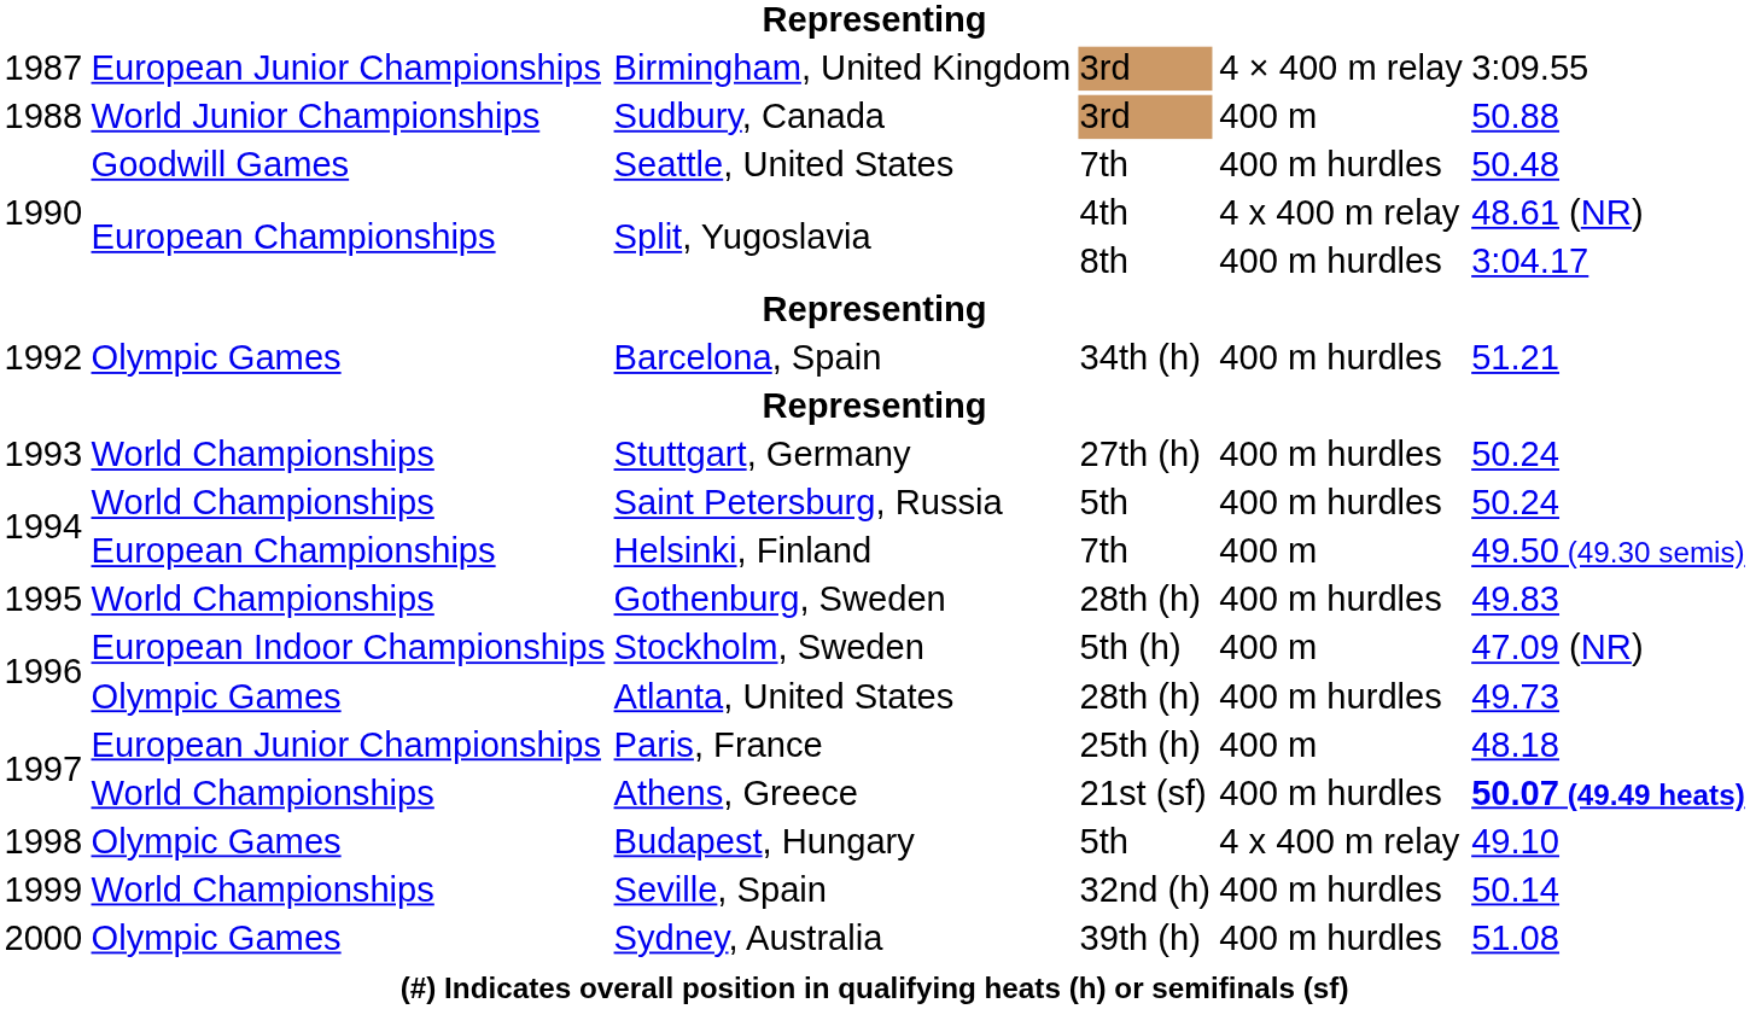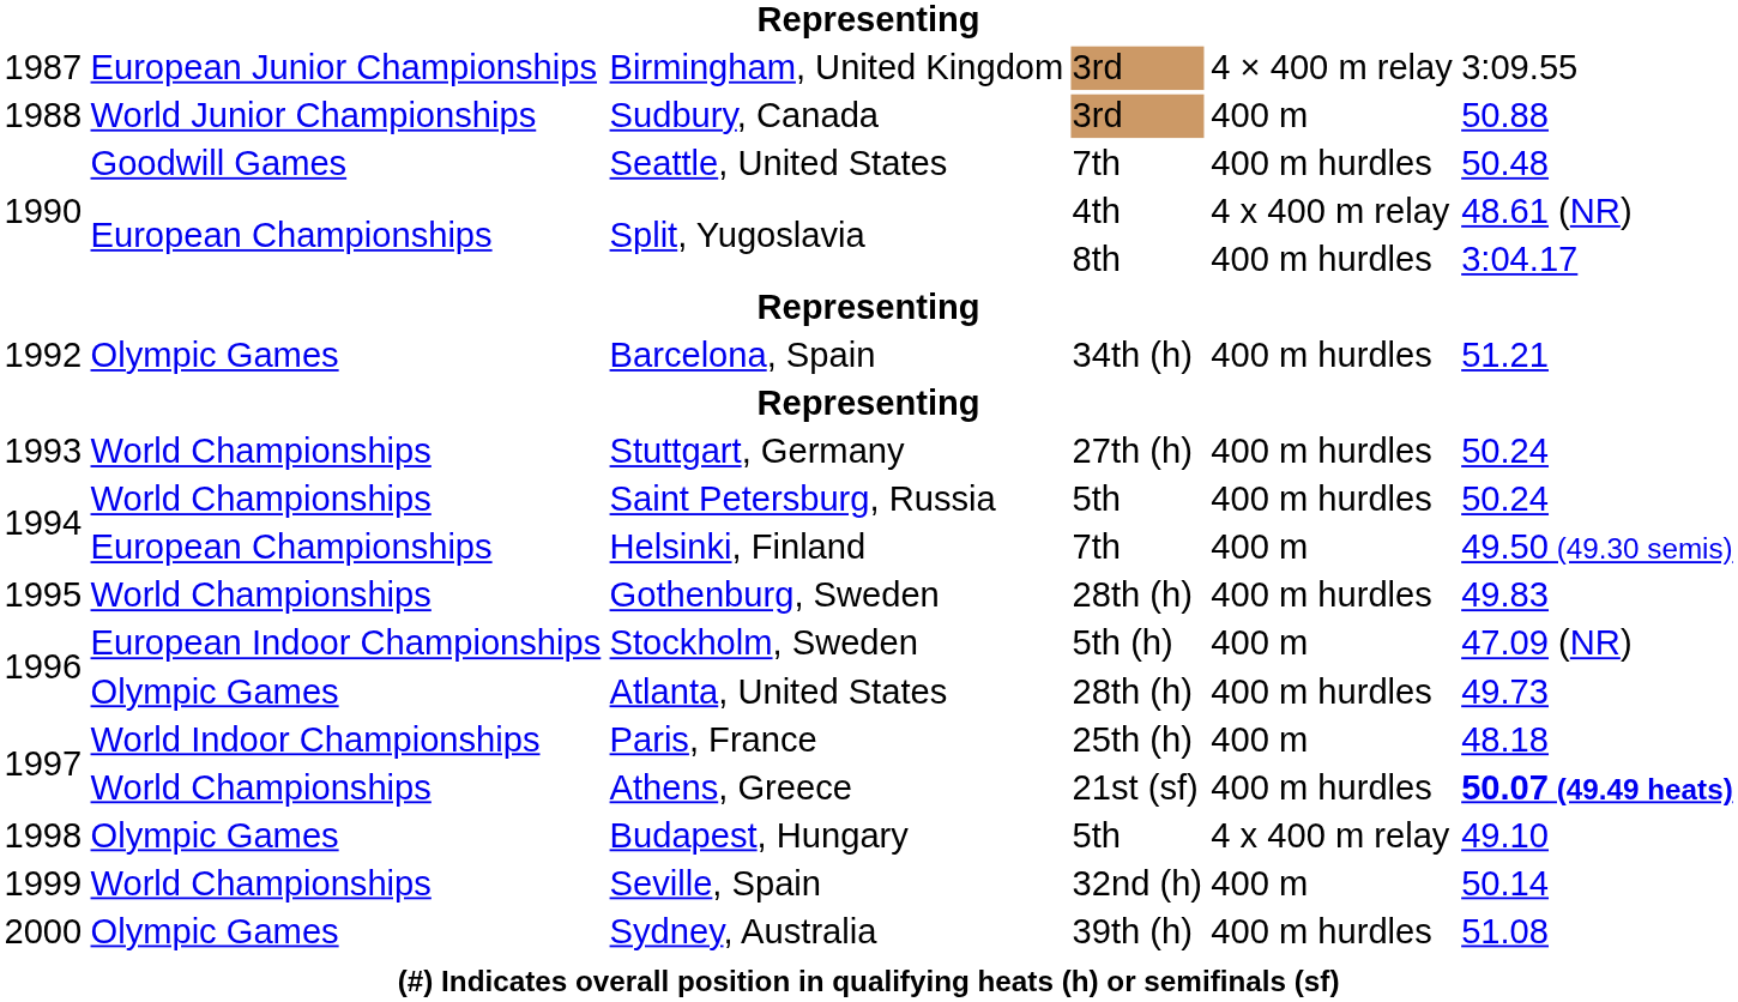 <table>
 <tr>
 <th colspan=6>Representing </th>
 </tr>
 <tr>
 <td>1987</td>
 <td><a href='#'>European Junior Championships</a></td>
 <td><a href='#'>Birmingham</a>, United Kingdom</td>
 <td bgcolor=cc9966>3rd</td>
 <td>4 × 400 m relay</td>
 <td>3:09.55</td>
 </tr>
 <tr>
 <td>1988</td>
 <td><a href='#'>World Junior Championships</a></td>
 <td><a href='#'>Sudbury</a>, Canada</td>
 <td bgcolor=cc9966>3rd</td>
 <td>400 m</td>
 <td><a href='#'>50.88</a></td>
 </tr>
 <tr>
 <td rowspan=3>1990</td>
 <td><a href='#'>Goodwill Games</a></td>
 <td><a href='#'>Seattle</a>, United States</td>
 <td>7th</td>
 <td>400 m hurdles</td>
 <td><a href='#'>50.48</a></td>
 </tr>
 <tr>
 <td rowspan=2><a href='#'>European Championships</a></td>
 <td rowspan=2><a href='#'>Split</a>, Yugoslavia</td>
 <td>4th</td>
 <td>4 x 400 m relay</td>
 <td><a href='#'>48.61</a> (<a href='#'>NR</a>)</td>
 </tr>
 <tr>
 <td>8th</td>
 <td>400 m hurdles</td>
 <td><a href='#'>3:04.17</a></td>
 </tr>
 <tr>
 <th colspan=6>Representing </th>
 </tr>
 <tr>
 <td>1992</td>
 <td><a href='#'>Olympic Games</a></td>
 <td><a href='#'>Barcelona</a>, Spain</td>
 <td>34th (h)</td>
 <td>400 m hurdles</td>
 <td><a href='#'>51.21</a></td>
 </tr>
 <tr>
 <th colspan=6>Representing </th>
 </tr>
 <tr>
 <td>1993</td>
 <td><a href='#'>World Championships</a></td>
 <td><a href='#'>Stuttgart</a>, Germany</td>
 <td>27th (h)</td>
 <td>400 m hurdles</td>
 <td><a href='#'>50.24</a></td>
 </tr>
 <tr>
 <td rowspan=2>1994</td>
 <td><a href='#'>World Championships</a></td>
 <td><a href='#'>Saint Petersburg</a>, Russia</td>
 <td>5th</td>
 <td>400 m hurdles</td>
 <td><a href='#'>50.24</a></td>
 </tr>
 <tr>
 <td><a href='#'>European Championships</a></td>
 <td><a href='#'>Helsinki</a>, Finland</td>
 <td>7th</td>
 <td>400 m</td>
 <td><a href='#'>49.50<small> (49.30 semis)</small></a></td>
 </tr>
 <tr>
 <td>1995</td>
 <td><a href='#'>World Championships</a></td>
 <td><a href='#'>Gothenburg</a>, Sweden</td>
 <td>28th (h)</td>
 <td>400 m hurdles</td>
 <td><a href='#'>49.83</a></td>
 </tr>
 <tr>
 <td rowspan=2>1996</td>
 <td><a href='#'>European Indoor Championships</a></td>
 <td><a href='#'>Stockholm</a>, Sweden</td>
 <td>5th (h)</td>
 <td>400 m</td>
 <td><a href='#'>47.09</a> (<a href='#'>NR</a>)</td>
 </tr>
 <tr>
 <td><a href='#'>Olympic Games</a></td>
 <td><a href='#'>Atlanta</a>, United States</td>
 <td>28th (h)</td>
 <td>400 m hurdles</td>
 <td><a href='#'>49.73</a></td>
 </tr>
 <tr>
 <td rowspan=2>1997</td>
-<td><a href='#'>European Junior Championships</a></td>
+<td><a href='#'>World Indoor Championships</a></td>
 <td><a href='#'>Paris</a>, France</td>
 <td>25th (h)</td>
 <td>400 m</td>
 <td><a href='#'>48.18</a></td>
 </tr>
 <tr>
 <td><a href='#'>World Championships</a></td>
 <td><a href='#'>Athens</a>, Greece</td>
 <td>21st (sf)</td>
 <td>400 m hurdles</td>
 <td><strong><a href='#'>50.07<small> (49.49 heats)</small></a></strong></td>
 </tr>
 <tr>
 <td>1998</td>
 <td><a href='#'>Olympic Games</a></td>
 <td><a href='#'>Budapest</a>, Hungary</td>
 <td>5th</td>
 <td>4 x 400 m relay</td>
 <td><a href='#'>49.10</a></td>
 </tr>
 <tr>
 <td>1999</td>
 <td><a href='#'>World Championships</a></td>
 <td><a href='#'>Seville</a>, Spain</td>
 <td>32nd (h)</td>
-<td>400 m hurdles</td>
+<td>400 m</td>
 <td><a href='#'>50.14</a></td>
 </tr>
 <tr>
 <td>2000</td>
 <td><a href='#'>Olympic Games</a></td>
 <td><a href='#'>Sydney</a>, Australia</td>
 <td>39th (h)</td>
 <td>400 m hurdles</td>
 <td><a href='#'>51.08</a></td>
 </tr>
 <tr>
 <th colspan=6><small><strong>(#) Indicates overall position in qualifying heats (h) or semifinals (sf)</strong></small></th>
 </tr>
 </table>
